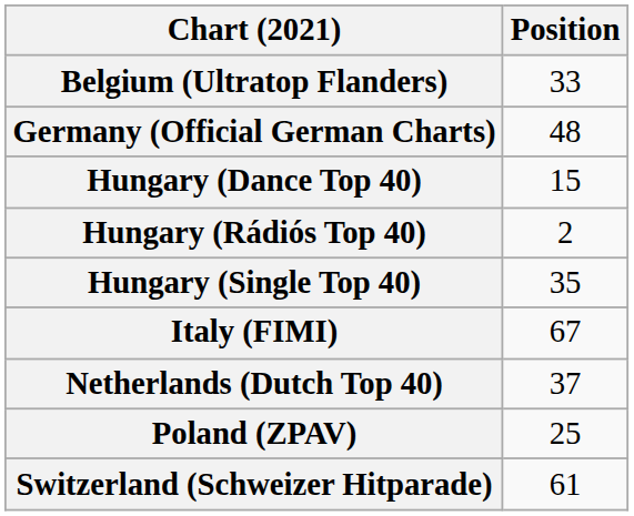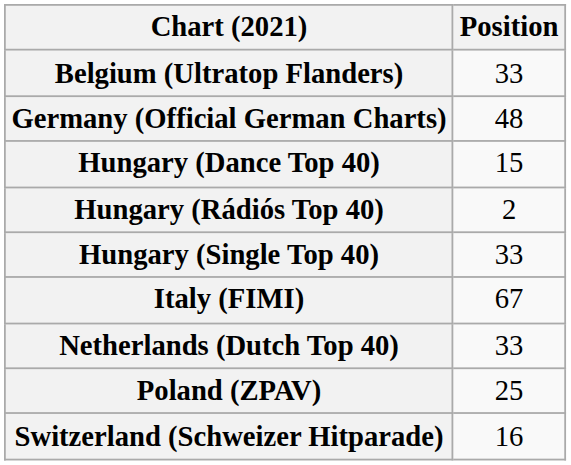 <table class="wikitable sortable plainrowheaders" style="text-align:center">
 <tr>
 <th scope="col">Chart (2021)</th>
 <th scope="col">Position</th>
 </tr>
 <tr>
 <th scope="row">Belgium (Ultratop Flanders)</th>
 <td>33</td>
 </tr>
 <tr>
 <th scope="row">Germany (Official German Charts)</th>
 <td>48</td>
 </tr>
 <tr>
 <th scope="row">Hungary (Dance Top 40)</th>
 <td>15</td>
 </tr>
 <tr>
 <th scope="row">Hungary (Rádiós Top 40)</th>
 <td>2</td>
 </tr>
 <tr>
 <th scope="row">Hungary (Single Top 40)</th>
-<td>35</td>
+<td>33</td>
 </tr>
 <tr>
 <th scope="row">Italy (FIMI)</th>
 <td>67</td>
 </tr>
 <tr>
 <th scope="row">Netherlands (Dutch Top 40)</th>
-<td>37</td>
+<td>33</td>
 </tr>
 <tr>
 <th scope="row">Poland (ZPAV)</th>
 <td>25</td>
 </tr>
 <tr>
 <th scope="row">Switzerland (Schweizer Hitparade)</th>
-<td>61</td>
+<td>16</td>
 </tr>
 </table>
